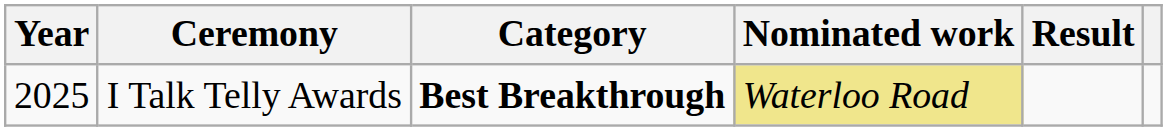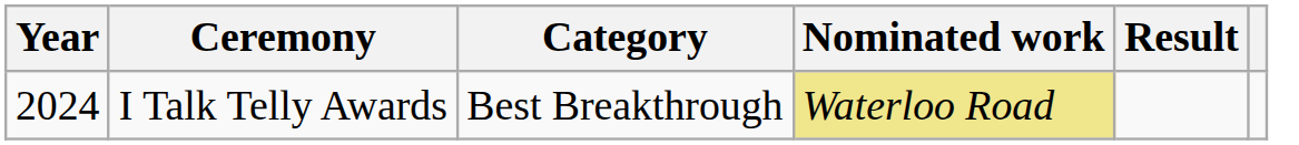 <table class="wikitable">
 <tr>
 <th>Year</th>
 <th>Ceremony</th>
 <th>Category</th>
 <th>Nominated work</th>
 <th>Result</th>
 <th></th>
 </tr>
 <tr>
-<td>2025</td>
+<td>2024</td>
 <td>I Talk Telly Awards</td>
-<td><strong>Best Breakthrough</strong></td>
+<td>Best Breakthrough</td>
 <td style="background: khaki;"><em>Waterloo Road</em></td>
 <td></td>
 <td align="center"></td>
 </tr>
 </table>
